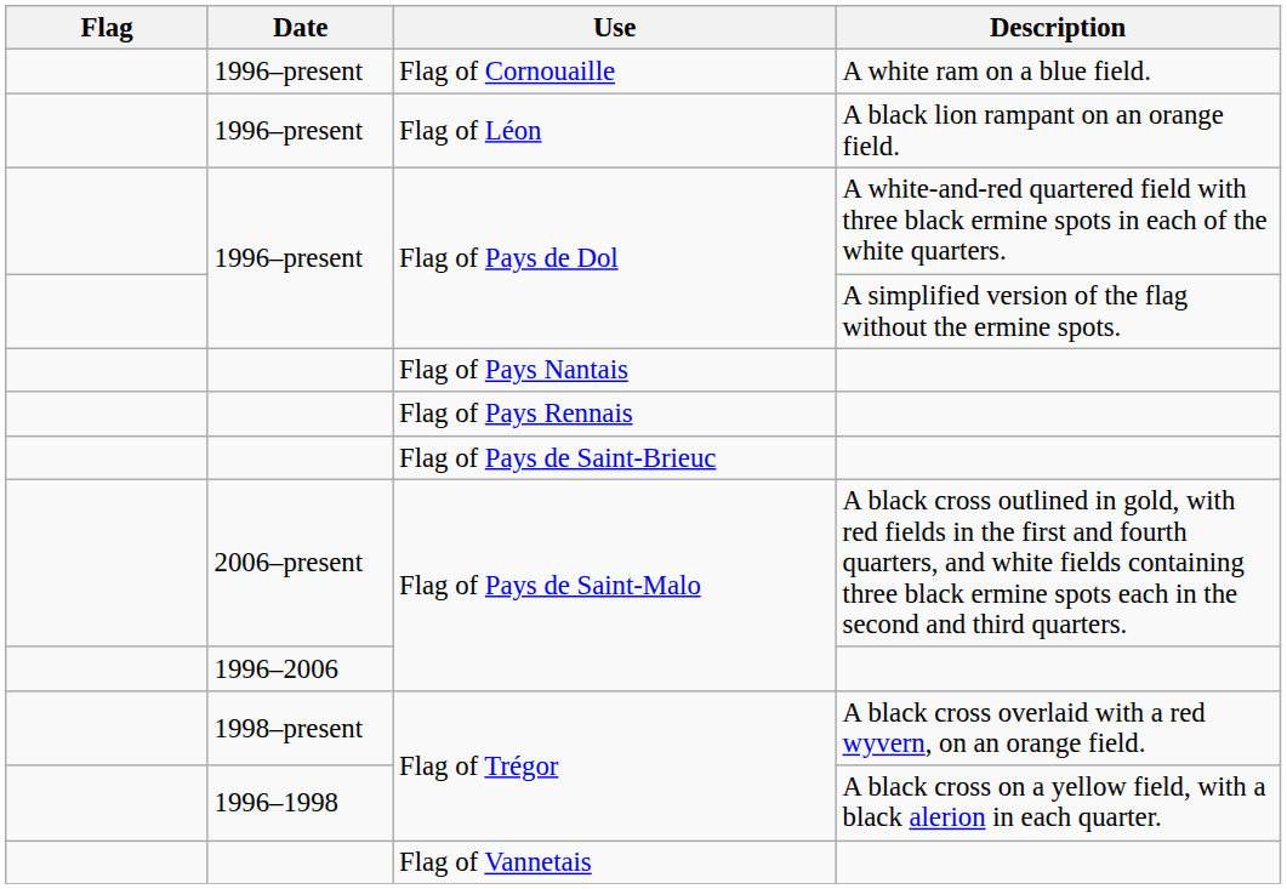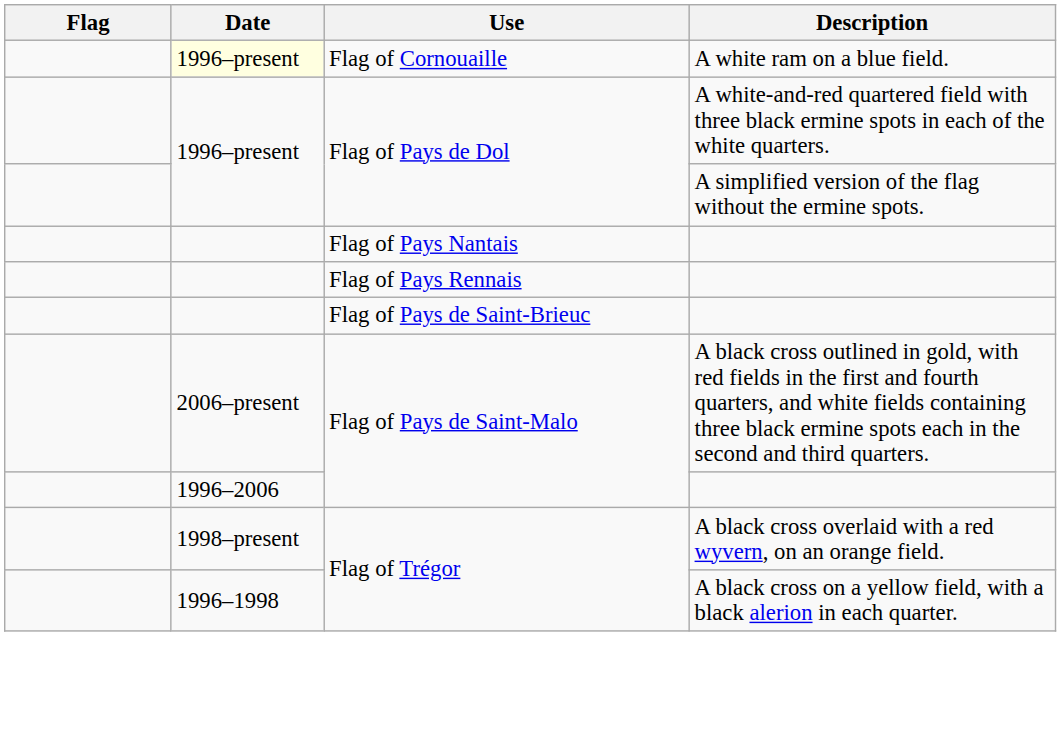 <table class="wikitable">
 <tr style="background:#efefef;">
 <th style="width:110px;">Flag</th>
 <th style="width:100px;">Date</th>
 <th style="width:250px;">Use</th>
 <th style="width:250px;">Description</th>
 </tr>
 <tr>
 <td></td>
-<td>1996–present</td>
+<td style="background: lightyellow;">1996–present</td>
 <td>Flag of <a href='#'>Cornouaille</a></td>
 <td>A white ram on a blue field.</td>
-</tr>
-<tr>
-<td></td>
-<td>1996–present</td>
-<td>Flag of <a href='#'>Léon</a></td>
-<td>A black lion rampant on an orange field.</td>
 </tr>
 <tr>
 <td></td>
 <td rowspan="2">1996–present</td>
 <td rowspan="2">Flag of <a href='#'>Pays de Dol</a></td>
 <td>A white-and-red quartered field with three black ermine spots in each of the white quarters.</td>
 </tr>
 <tr>
 <td></td>
 <td>A simplified version of the flag without the ermine spots.</td>
 </tr>
 <tr>
 <td><br> </td>
 <td></td>
 <td>Flag of <a href='#'>Pays Nantais</a></td>
 <td></td>
 </tr>
 <tr>
 <td><br> </td>
 <td></td>
 <td>Flag of <a href='#'>Pays Rennais</a></td>
 <td></td>
 </tr>
 <tr>
 <td></td>
 <td></td>
 <td>Flag of <a href='#'>Pays de Saint-Brieuc</a></td>
 <td></td>
 </tr>
 <tr>
 <td></td>
 <td>2006–present</td>
 <td rowspan="2">Flag of <a href='#'>Pays de Saint-Malo</a></td>
 <td>A black cross outlined in gold, with red fields in the first and fourth quarters, and white fields containing three black ermine spots each in the second and third quarters.</td>
 </tr>
 <tr>
 <td></td>
 <td>1996–2006</td>
 <td></td>
 </tr>
 <tr>
 <td></td>
 <td>1998–present</td>
 <td rowspan="2">Flag of <a href='#'>Trégor</a></td>
 <td>A black cross overlaid with a red <a href='#'>wyvern</a>, on an orange field.</td>
 </tr>
 <tr>
 <td></td>
 <td>1996–1998</td>
 <td>A black cross on a yellow field, with a black <a href='#'>alerion</a> in each quarter.</td>
 </tr>
-<tr>
-<td><br> </td>
-<td></td>
-<td>Flag of <a href='#'>Vannetais</a></td>
-<td></td>
-</tr>
 </table>
